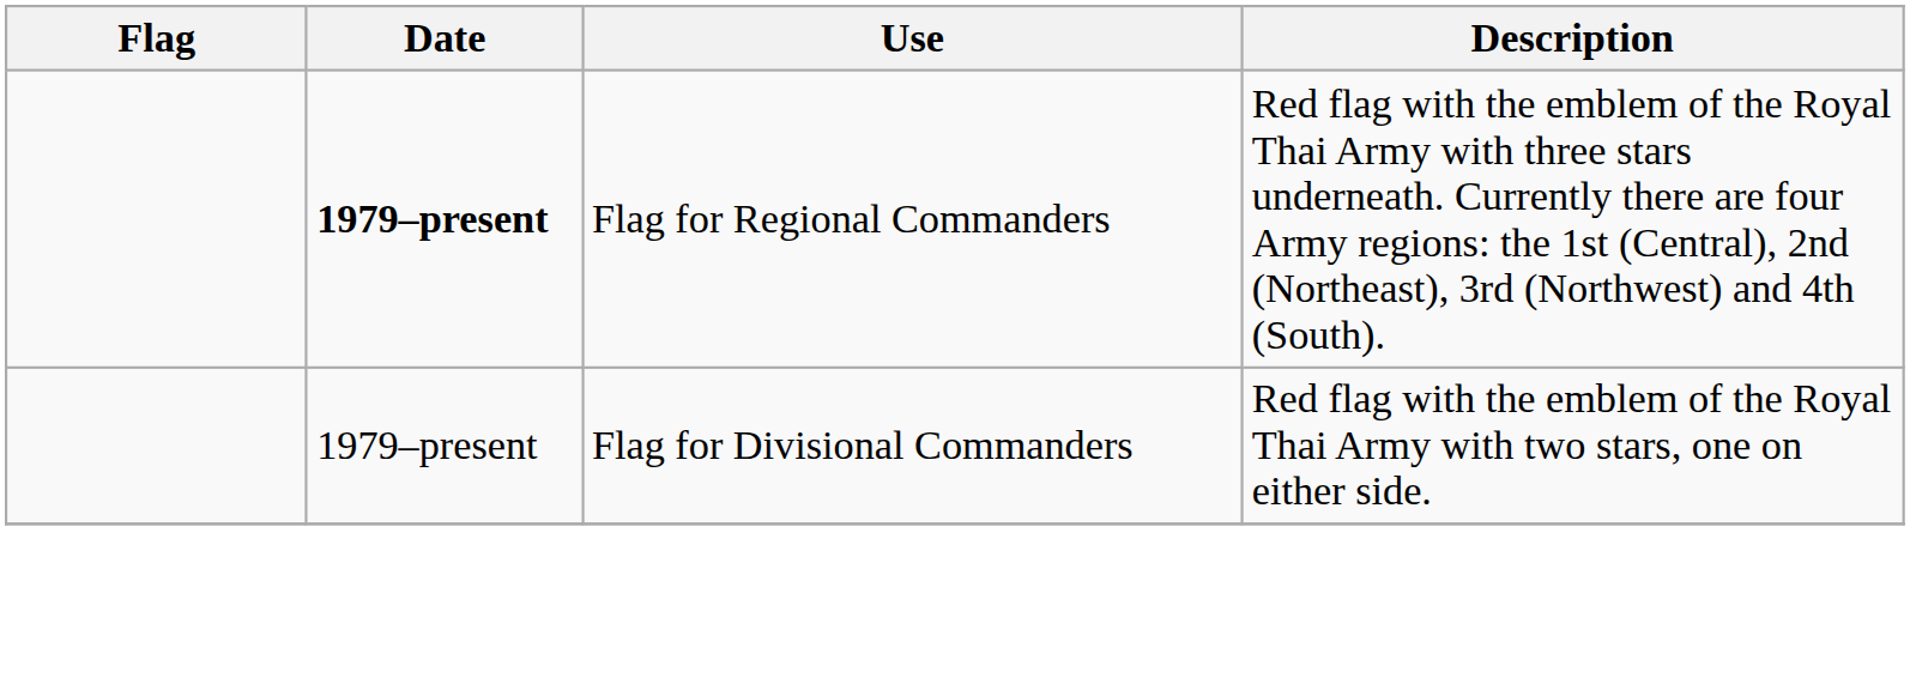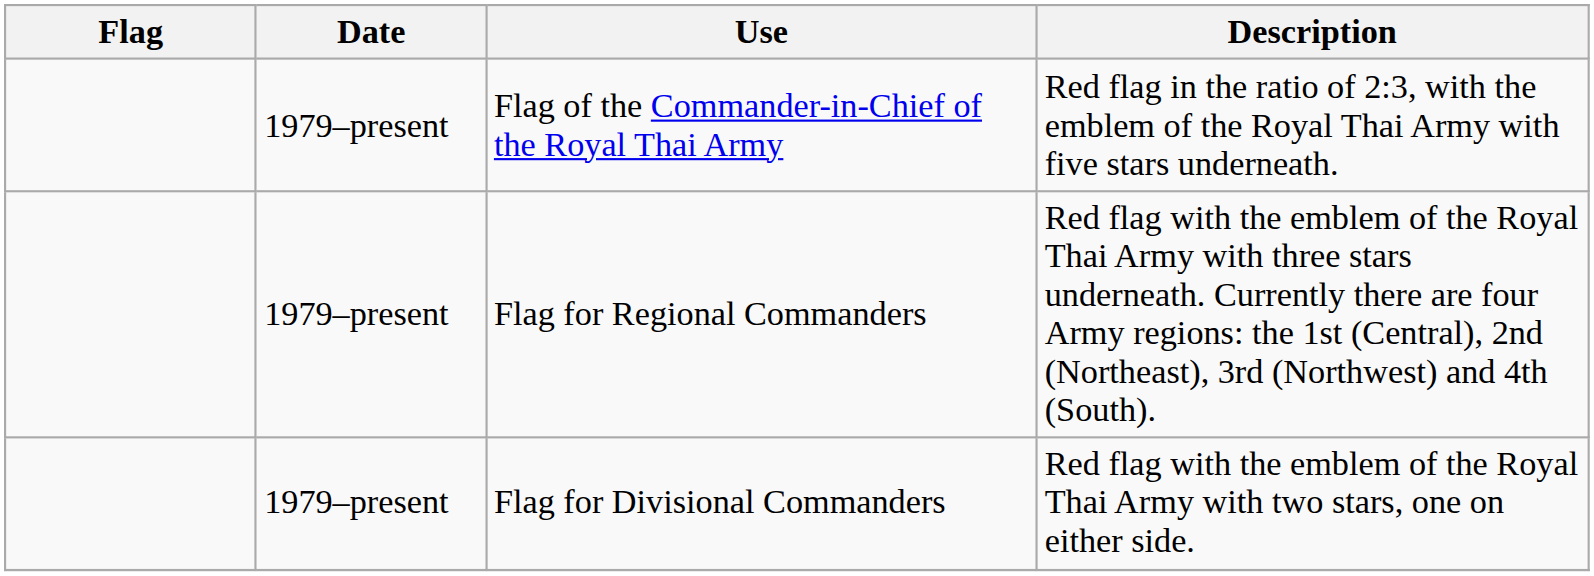 <table class="wikitable">
 <tr>
 <th width="110">Flag</th>
 <th width="100">Date</th>
 <th width="250">Use</th>
 <th width="250">Description</th>
 </tr>
 <tr>
 <td></td>
-<td><strong>1979–present</strong></td>
+<td>1979–present</td>
+<td>Flag of the <a href='#'>Commander-in-Chief of the Royal Thai Army</a></td>
+<td>Red flag in the ratio of 2:3, with the emblem of the Royal Thai Army with five stars underneath.</td>
+</tr>
+<tr>
+<td></td>
+<td>1979–present</td>
 <td>Flag for Regional Commanders</td>
 <td>Red flag with the emblem of the Royal Thai Army with three stars underneath. Currently there are four Army regions: the 1st (Central), 2nd (Northeast), 3rd (Northwest) and 4th (South).</td>
 </tr>
 <tr>
 <td></td>
 <td>1979–present</td>
 <td>Flag for Divisional Commanders</td>
 <td>Red flag with the emblem of the Royal Thai Army with two stars, one on either side.</td>
 </tr>
 <tr>
 </tr>
 </table>
